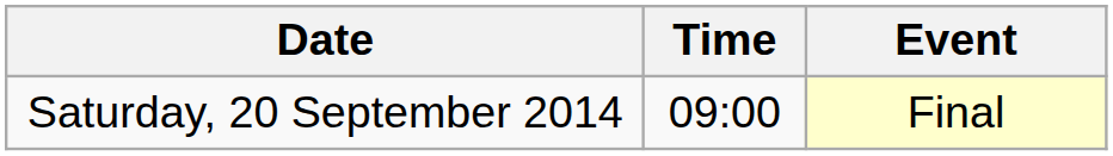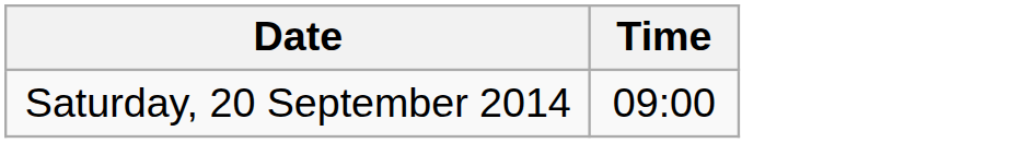 <table class = "wikitable" style="text-align:center;">
 <tr>
 <th width=220>Date</th>
 <th width=50>Time</th>
-<th width=100>Event</th>
 </tr>
 <tr>
 <td>Saturday, 20 September 2014</td>
 <td>09:00</td>
-<td bgcolor=ffffcc>Final</td>
 </tr>
 </table>
